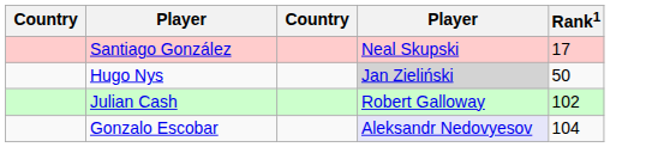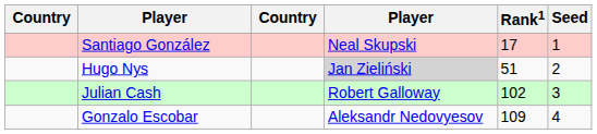 <table class="sortable wikitable">
 <tr>
 <th width="70">Country</th>
 <th width="175">Player</th>
 <th width="70">Country</th>
 <th width="175">Player</th>
 <th>Rank<sup>1</sup></th>
+<th>Seed</th>
 </tr>
 <tr bgcolor=#fcc>
 <td></td>
 <td><a href='#'>Santiago González</a></td>
 <td></td>
 <td><a href='#'>Neal Skupski</a></td>
 <td>17</td>
+<td>1</td>
 </tr>
 <tr>
 <td></td>
 <td><a href='#'>Hugo Nys</a></td>
 <td></td>
 <td style="background: lightgrey;"><a href='#'>Jan Zieliński</a></td>
-<td>50</td>
+<td>51</td>
+<td>2</td>
 </tr>
 <tr bgcolor=#cfc>
 <td></td>
 <td><a href='#'>Julian Cash</a></td>
 <td></td>
 <td><a href='#'>Robert Galloway</a></td>
 <td>102</td>
+<td>3</td>
 </tr>
 <tr>
 <td></td>
 <td><a href='#'>Gonzalo Escobar</a></td>
 <td></td>
-<td style="background: lavender;"><a href='#'>Aleksandr Nedovyesov</a></td>
-<td>104</td>
+<td><a href='#'>Aleksandr Nedovyesov</a></td>
+<td>109</td>
+<td>4</td>
 </tr>
 </table>
